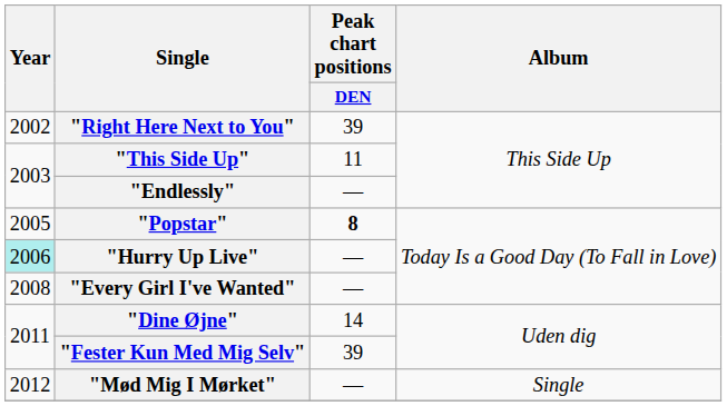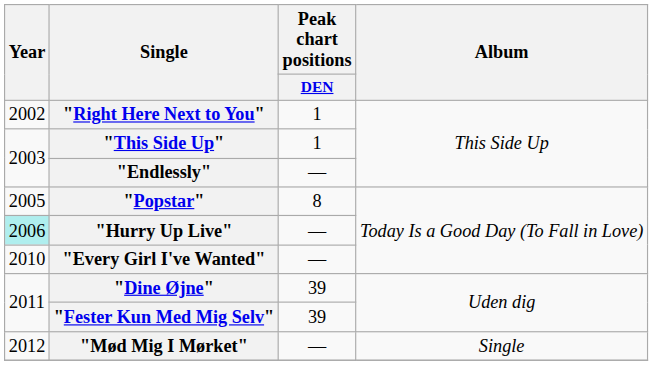 <table class="wikitable plainrowheaders" style="text-align:center;">
 <tr>
 <th scope="col" rowspan="2">Year</th>
 <th scope="col" rowspan="2">Single</th>
 <th scope="col" colspan="1">Peak chart positions</th>
 <th scope="col" rowspan="2">Album</th>
 </tr>
 <tr>
 <th scope="col" style="width:3em;font-size:85%;"><a href='#'>DEN</a><br></th>
 </tr>
 <tr>
 <td>2002</td>
 <th scope="row">"<a href='#'>Right Here Next to You</a>"</th>
-<td>39</td>
+<td>1</td>
 <td rowspan="3"><em>This Side Up</em></td>
 </tr>
 <tr>
 <td rowspan="2">2003</td>
 <th scope="row">"<a href='#'>This Side Up</a>"</th>
-<td>11</td>
+<td>1</td>
 </tr>
 <tr>
 <th scope="row">"Endlessly"</th>
 <td>—</td>
 </tr>
 <tr>
 <td>2005</td>
 <th scope="row">"<a href='#'>Popstar</a>"</th>
-<td><strong>8</strong></td>
+<td>8</td>
 <td rowspan="3"><em>Today Is a Good Day (To Fall in Love)</em></td>
 </tr>
 <tr>
 <td style="background: paleturquoise;">2006</td>
 <th scope="row">"Hurry Up Live"</th>
 <td>—</td>
 </tr>
 <tr>
-<td>2008</td>
+<td>2010</td>
 <th scope="row">"Every Girl I've Wanted"</th>
 <td>—</td>
 </tr>
 <tr>
 <td rowspan="2">2011</td>
 <th scope="row">"<a href='#'>Dine Øjne</a>"</th>
-<td>14</td>
+<td>39</td>
 <td rowspan="2"><em>Uden dig</em></td>
 </tr>
 <tr>
 <th scope="row">"<a href='#'>Fester Kun Med Mig Selv</a>"</th>
 <td>39</td>
 </tr>
 <tr>
 <td>2012</td>
 <th scope="row">"Mød Mig I Mørket"</th>
 <td>—</td>
 <td rowspan="1"><em>Single</em></td>
 </tr>
 <tr>
 </tr>
 </table>
